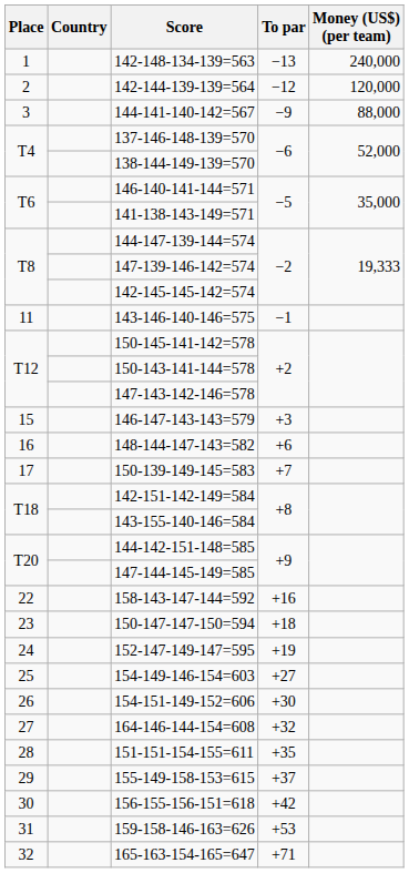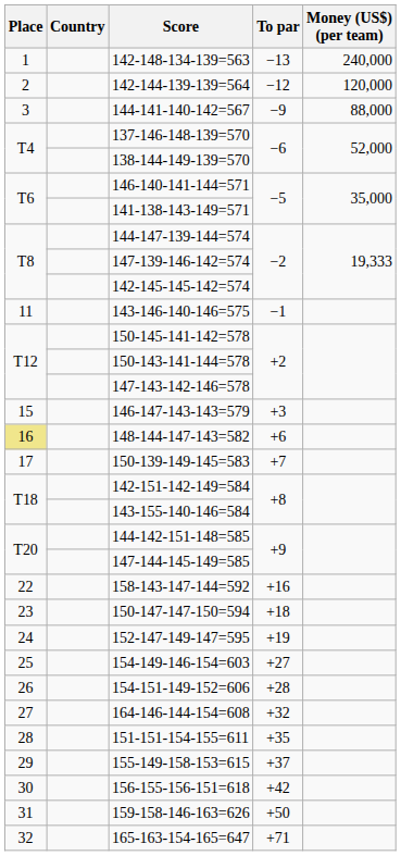 <table class="wikitable" style="font-size:95%;">
 <tr>
 <th>Place</th>
 <th>Country</th>
 <th>Score</th>
 <th>To par</th>
 <th>Money (US$)<br>(per team)</th>
 </tr>
 <tr>
 <td align=center>1</td>
 <td></td>
 <td>142-148-134-139=563</td>
 <td align=center>−13</td>
 <td align=right>240,000</td>
 </tr>
 <tr>
 <td align=center>2</td>
 <td></td>
 <td>142-144-139-139=564</td>
 <td align=center>−12</td>
 <td align=right>120,000</td>
 </tr>
 <tr>
 <td align=center>3</td>
 <td></td>
 <td>144-141-140-142=567</td>
 <td align=center>−9</td>
 <td align=right>88,000</td>
 </tr>
 <tr>
 <td align=center rowspan=2>T4</td>
 <td></td>
 <td>137-146-148-139=570</td>
 <td align=center rowspan=2>−6</td>
 <td align=right rowspan=2>52,000</td>
 </tr>
 <tr>
 <td></td>
 <td>138-144-149-139=570</td>
 </tr>
 <tr>
 <td align=center rowspan=2>T6</td>
 <td></td>
 <td>146-140-141-144=571</td>
 <td align=center rowspan=2>−5</td>
 <td align=right rowspan=2>35,000</td>
 </tr>
 <tr>
 <td></td>
 <td>141-138-143-149=571</td>
 </tr>
 <tr>
 <td align=center rowspan=3>T8</td>
 <td></td>
 <td>144-147-139-144=574</td>
 <td align=center rowspan=3>−2</td>
 <td align=right rowspan=3>19,333</td>
 </tr>
 <tr>
 <td></td>
 <td>147-139-146-142=574</td>
 </tr>
 <tr>
 <td></td>
 <td>142-145-145-142=574</td>
 </tr>
 <tr>
 <td align=center>11</td>
 <td></td>
 <td>143-146-140-146=575</td>
 <td align=center>−1</td>
 <td align=right></td>
 </tr>
 <tr>
 <td align=center rowspan=3>T12</td>
 <td></td>
 <td>150-145-141-142=578</td>
 <td align=center rowspan=3>+2</td>
 <td align=right rowspan=3></td>
 </tr>
 <tr>
 <td></td>
 <td>150-143-141-144=578</td>
 </tr>
 <tr>
 <td></td>
 <td>147-143-142-146=578</td>
 </tr>
 <tr>
 <td align=center>15</td>
 <td></td>
 <td>146-147-143-143=579</td>
 <td align=center>+3</td>
 <td align=right></td>
 </tr>
 <tr>
-<td align=center>16</td>
+<td align=center style="background: khaki;">16</td>
 <td></td>
 <td>148-144-147-143=582</td>
 <td align=center>+6</td>
 <td align=right></td>
 </tr>
 <tr>
 <td align=center>17</td>
 <td></td>
 <td>150-139-149-145=583</td>
 <td align=center>+7</td>
 <td align=right></td>
 </tr>
 <tr>
 <td align=center rowspan=2>T18</td>
 <td></td>
 <td>142-151-142-149=584</td>
 <td align=center rowspan=2>+8</td>
 <td align=right rowspan=2></td>
 </tr>
 <tr>
 <td></td>
 <td>143-155-140-146=584</td>
 </tr>
 <tr>
 <td align=center rowspan=2>T20</td>
 <td></td>
 <td>144-142-151-148=585</td>
 <td align=center rowspan=2>+9</td>
 <td align=right rowspan=2></td>
 </tr>
 <tr>
 <td></td>
 <td>147-144-145-149=585</td>
 </tr>
 <tr>
 <td align=center>22</td>
 <td></td>
 <td>158-143-147-144=592</td>
 <td align=center>+16</td>
 <td align=right></td>
 </tr>
 <tr>
 <td align=center>23</td>
 <td></td>
 <td>150-147-147-150=594</td>
 <td align=center>+18</td>
 <td align=right></td>
 </tr>
 <tr>
 <td align=center>24</td>
 <td></td>
 <td>152-147-149-147=595</td>
 <td align=center>+19</td>
 <td align=right></td>
 </tr>
 <tr>
 <td align=center>25</td>
 <td></td>
 <td>154-149-146-154=603</td>
 <td align=center>+27</td>
 <td align=right></td>
 </tr>
 <tr>
 <td align=center>26</td>
 <td></td>
 <td>154-151-149-152=606</td>
-<td align=center>+30</td>
+<td align=center>+28</td>
 <td align=right></td>
 </tr>
 <tr>
 <td align=center>27</td>
 <td></td>
 <td>164-146-144-154=608</td>
 <td align=center>+32</td>
 <td align=right></td>
 </tr>
 <tr>
 <td align=center>28</td>
 <td></td>
 <td>151-151-154-155=611</td>
 <td align=center>+35</td>
 <td align=right></td>
 </tr>
 <tr>
 <td align=center>29</td>
 <td></td>
 <td>155-149-158-153=615</td>
 <td align=center>+37</td>
 <td align=right></td>
 </tr>
 <tr>
 <td align=center>30</td>
 <td></td>
 <td>156-155-156-151=618</td>
 <td align=center>+42</td>
 <td align=right></td>
 </tr>
 <tr>
 <td align=center>31</td>
 <td></td>
 <td>159-158-146-163=626</td>
-<td align=center>+53</td>
+<td align=center>+50</td>
 <td align=right></td>
 </tr>
 <tr>
 <td align=center>32</td>
 <td></td>
 <td>165-163-154-165=647</td>
 <td align=center>+71</td>
 <td align=right></td>
 </tr>
 </table>
